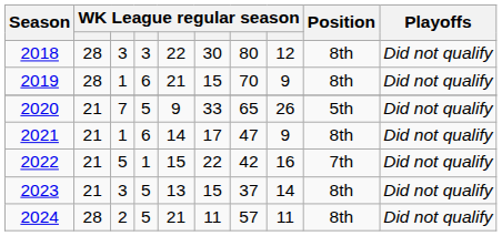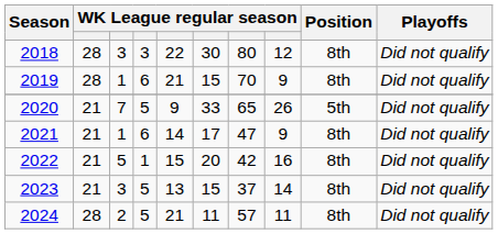 <table class="wikitable sortable" style="text-align: center">
 <tr>
 <th scope="col" rowspan="2">Season</th>
 <th colspan="7" class="unsortable">WK League regular season</th>
 <th scope="col" rowspan=2  class="unsortable">Position</th>
 <th scope="col" rowspan=2 class="unsortable">Playoffs</th>
 </tr>
 <tr>
 <th></th>
 <th></th>
 <th></th>
 <th></th>
 <th></th>
 <th></th>
 <th></th>
 </tr>
 <tr>
 <td><a href='#'>2018</a></td>
 <td>28</td>
 <td>3</td>
 <td>3</td>
 <td>22</td>
 <td>30</td>
 <td>80</td>
 <td>12</td>
 <td>8th</td>
 <td><em>Did not qualify</em></td>
 </tr>
 <tr>
 <td><a href='#'>2019</a></td>
 <td>28</td>
 <td>1</td>
 <td>6</td>
 <td>21</td>
 <td>15</td>
 <td>70</td>
 <td>9</td>
 <td>8th</td>
 <td><em>Did not qualify</em></td>
 </tr>
 <tr>
 </tr>
 <tr>
 <td><a href='#'>2020</a></td>
 <td>21</td>
 <td>7</td>
 <td>5</td>
 <td>9</td>
 <td>33</td>
 <td>65</td>
 <td>26</td>
 <td>5th</td>
 <td><em>Did not qualify</em></td>
 </tr>
 <tr>
 <td><a href='#'>2021</a></td>
 <td>21</td>
 <td>1</td>
 <td>6</td>
 <td>14</td>
 <td>17</td>
 <td>47</td>
 <td>9</td>
 <td>8th</td>
 <td><em>Did not qualify</em></td>
 </tr>
 <tr>
 <td><a href='#'>2022</a></td>
 <td>21</td>
 <td>5</td>
 <td>1</td>
 <td>15</td>
-<td>22</td>
+<td>20</td>
 <td>42</td>
 <td>16</td>
-<td>7th</td>
+<td>8th</td>
 <td><em>Did not qualify</em></td>
 </tr>
 <tr>
 <td><a href='#'>2023</a></td>
 <td>21</td>
 <td>3</td>
 <td>5</td>
 <td>13</td>
 <td>15</td>
 <td>37</td>
 <td>14</td>
 <td>8th</td>
 <td><em>Did not qualify</em></td>
 </tr>
 <tr>
 <td><a href='#'>2024</a></td>
 <td>28</td>
 <td>2</td>
 <td>5</td>
 <td>21</td>
 <td>11</td>
 <td>57</td>
 <td>11</td>
 <td>8th</td>
 <td><em>Did not qualify</em></td>
 </tr>
 </table>
